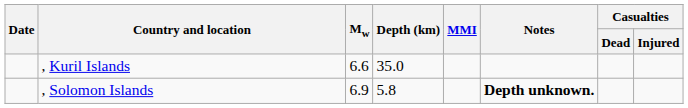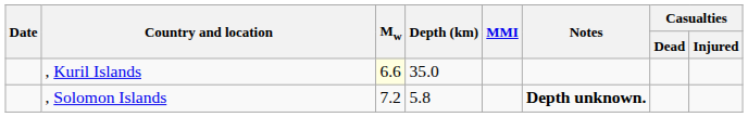 <table class="wikitable sortable sort-under" style="border:1px black; margin-left:1em;">
 <tr>
 <th rowspan="2"><small>Date</small></th>
 <th rowspan="2" style="width: 310px"><small>Country and location</small></th>
 <th rowspan="2"><small>M<sub>w</sub></small></th>
 <th rowspan="2"><small>Depth (km)</small></th>
 <th rowspan="2"><small><a href='#'>MMI</a></small></th>
 <th rowspan="2" class="unsortable"><small>Notes</small></th>
 <th colspan="2"><small>Casualties</small></th>
 </tr>
 <tr>
 <th><small>Dead</small></th>
 <th><small>Injured</small></th>
 </tr>
 <tr>
 <td></td>
 <td>, <a href='#'>Kuril Islands</a></td>
-<td>6.6</td>
+<td style="background: lightyellow;">6.6</td>
 <td>35.0</td>
 <td></td>
 <td></td>
 <td></td>
 <td></td>
 </tr>
 <tr>
 <td></td>
 <td>, <a href='#'>Solomon Islands</a></td>
-<td>6.9</td>
+<td>7.2</td>
 <td>5.8</td>
 <td></td>
 <td><strong>Depth unknown.</strong></td>
 <td></td>
 <td></td>
 </tr>
 </table>
